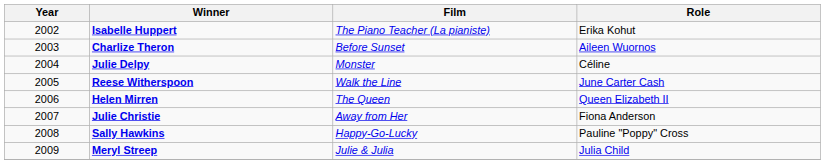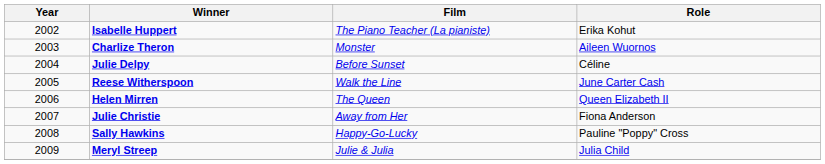 <table class="wikitable" width="95%" cellpadding="5">
 <tr>
 <th width="100"><strong>Year</strong></th>
 <th width="300"><strong>Winner</strong></th>
 <th width="300"><strong>Film</strong></th>
 <th width="300"><strong>Role</strong></th>
 </tr>
 <tr>
 <td style="text-align:center;">2002</td>
 <td><strong><a href='#'>Isabelle Huppert</a></strong></td>
 <td><em><a href='#'>The Piano Teacher (La pianiste)</a></em></td>
 <td>Erika Kohut</td>
 </tr>
 <tr>
 <td style="text-align:center;">2003</td>
 <td><strong><a href='#'>Charlize Theron</a></strong></td>
-<td><em><a href='#'>Before Sunset</a></em></td>
+<td><em><a href='#'>Monster</a></em></td>
 <td><a href='#'>Aileen Wuornos</a></td>
 </tr>
 <tr>
 <td style="text-align:center;">2004</td>
 <td><strong><a href='#'>Julie Delpy</a></strong></td>
-<td><em><a href='#'>Monster</a></em></td>
+<td><em><a href='#'>Before Sunset</a></em></td>
 <td>Céline</td>
 </tr>
 <tr>
 <td style="text-align:center;">2005</td>
 <td><strong><a href='#'>Reese Witherspoon</a></strong></td>
 <td><em><a href='#'>Walk the Line</a></em></td>
 <td><a href='#'>June Carter Cash</a></td>
 </tr>
 <tr>
 <td style="text-align:center;">2006</td>
 <td><strong><a href='#'>Helen Mirren</a></strong></td>
 <td><em><a href='#'>The Queen</a></em></td>
 <td><a href='#'>Queen Elizabeth II</a></td>
 </tr>
 <tr>
 <td style="text-align:center;">2007</td>
 <td><strong><a href='#'>Julie Christie</a></strong></td>
 <td><em><a href='#'>Away from Her</a></em></td>
 <td>Fiona Anderson</td>
 </tr>
 <tr>
 <td style="text-align:center;">2008</td>
 <td><strong> <a href='#'>Sally Hawkins</a></strong></td>
 <td><em><a href='#'>Happy-Go-Lucky</a></em></td>
 <td>Pauline "Poppy" Cross</td>
 </tr>
 <tr>
 <td style="text-align:center;">2009</td>
 <td><strong> <a href='#'>Meryl Streep</a></strong></td>
 <td><em><a href='#'>Julie & Julia</a></em></td>
 <td><a href='#'>Julia Child</a></td>
 </tr>
 <tr>
 </tr>
 </table>
